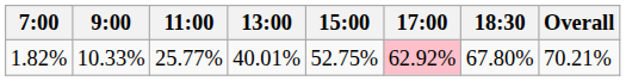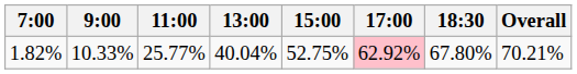 <table class=wikitable>
 <tr>
 <th>7:00</th>
 <th>9:00</th>
 <th>11:00</th>
 <th>13:00</th>
 <th>15:00</th>
 <th>17:00</th>
 <th>18:30</th>
 <th>Overall</th>
 </tr>
 <tr>
 <td>1.82%</td>
 <td>10.33%</td>
 <td>25.77%</td>
-<td>40.01%</td>
+<td>40.04%</td>
 <td>52.75%</td>
 <td style="background: pink;">62.92%</td>
 <td>67.80%</td>
 <td>70.21%</td>
 </tr>
 </table>
